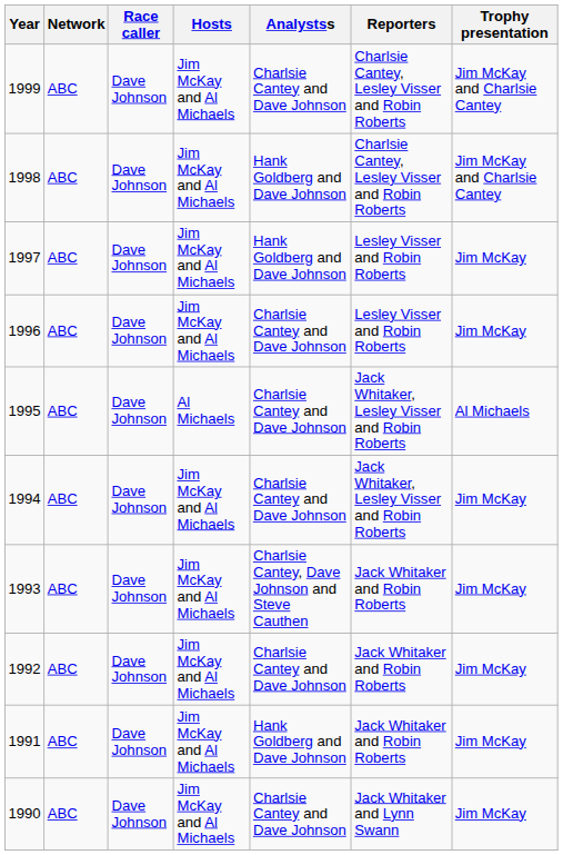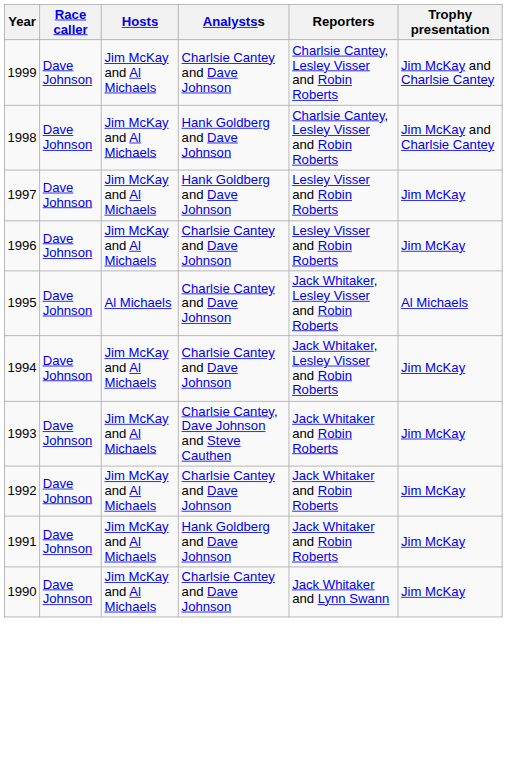 <table class="wikitable">
 <tr>
 <th>Year</th>
-<th>Network</th>
 <th><a href='#'>Race caller</a></th>
 <th><a href='#'>Hosts</a></th>
 <th><a href='#'>Analysts</a>s</th>
 <th>Reporters</th>
 <th>Trophy presentation</th>
 </tr>
 <tr>
 <td>1999</td>
-<td><a href='#'>ABC</a></td>
 <td><a href='#'>Dave Johnson</a></td>
 <td><a href='#'>Jim McKay</a> and <a href='#'>Al Michaels</a></td>
 <td><a href='#'>Charlsie Cantey</a> and <a href='#'>Dave Johnson</a></td>
 <td><a href='#'>Charlsie Cantey</a>, <a href='#'>Lesley Visser</a> and <a href='#'>Robin Roberts</a></td>
 <td><a href='#'>Jim McKay</a> and <a href='#'>Charlsie Cantey</a></td>
 </tr>
 <tr>
 <td>1998</td>
-<td><a href='#'>ABC</a></td>
 <td><a href='#'>Dave Johnson</a></td>
 <td><a href='#'>Jim McKay</a> and <a href='#'>Al Michaels</a></td>
 <td><a href='#'>Hank Goldberg</a> and <a href='#'>Dave Johnson</a></td>
 <td><a href='#'>Charlsie Cantey</a>, <a href='#'>Lesley Visser</a> and <a href='#'>Robin Roberts</a></td>
 <td><a href='#'>Jim McKay</a> and <a href='#'>Charlsie Cantey</a></td>
 </tr>
 <tr>
 <td>1997</td>
-<td><a href='#'>ABC</a></td>
 <td><a href='#'>Dave Johnson</a></td>
 <td><a href='#'>Jim McKay</a> and <a href='#'>Al Michaels</a></td>
 <td><a href='#'>Hank Goldberg</a> and <a href='#'>Dave Johnson</a></td>
 <td><a href='#'>Lesley Visser</a> and <a href='#'>Robin Roberts</a></td>
 <td><a href='#'>Jim McKay</a></td>
 </tr>
 <tr>
 <td>1996</td>
-<td><a href='#'>ABC</a></td>
 <td><a href='#'>Dave Johnson</a></td>
 <td><a href='#'>Jim McKay</a> and <a href='#'>Al Michaels</a></td>
 <td><a href='#'>Charlsie Cantey</a> and <a href='#'>Dave Johnson</a></td>
 <td><a href='#'>Lesley Visser</a> and <a href='#'>Robin Roberts</a></td>
 <td><a href='#'>Jim McKay</a></td>
 </tr>
 <tr>
 <td>1995</td>
-<td><a href='#'>ABC</a></td>
 <td><a href='#'>Dave Johnson</a></td>
 <td><a href='#'>Al Michaels</a></td>
 <td><a href='#'>Charlsie Cantey</a> and <a href='#'>Dave Johnson</a></td>
 <td><a href='#'>Jack Whitaker</a>, <a href='#'>Lesley Visser</a> and <a href='#'>Robin Roberts</a></td>
 <td><a href='#'>Al Michaels</a></td>
 </tr>
 <tr>
 <td>1994</td>
-<td><a href='#'>ABC</a></td>
 <td><a href='#'>Dave Johnson</a></td>
 <td><a href='#'>Jim McKay</a> and <a href='#'>Al Michaels</a></td>
 <td><a href='#'>Charlsie Cantey</a> and <a href='#'>Dave Johnson</a></td>
 <td><a href='#'>Jack Whitaker</a>, <a href='#'>Lesley Visser</a> and <a href='#'>Robin Roberts</a></td>
 <td><a href='#'>Jim McKay</a></td>
 </tr>
 <tr>
 <td>1993</td>
-<td><a href='#'>ABC</a></td>
 <td><a href='#'>Dave Johnson</a></td>
 <td><a href='#'>Jim McKay</a> and <a href='#'>Al Michaels</a></td>
 <td><a href='#'>Charlsie Cantey</a>, <a href='#'>Dave Johnson</a> and <a href='#'>Steve Cauthen</a></td>
 <td><a href='#'>Jack Whitaker</a> and <a href='#'>Robin Roberts</a></td>
 <td><a href='#'>Jim McKay</a></td>
 </tr>
 <tr>
 <td>1992</td>
-<td><a href='#'>ABC</a></td>
 <td><a href='#'>Dave Johnson</a></td>
 <td><a href='#'>Jim McKay</a> and <a href='#'>Al Michaels</a></td>
 <td><a href='#'>Charlsie Cantey</a> and <a href='#'>Dave Johnson</a></td>
 <td><a href='#'>Jack Whitaker</a>  and <a href='#'>Robin Roberts</a></td>
 <td><a href='#'>Jim McKay</a></td>
 </tr>
 <tr>
 <td>1991</td>
-<td><a href='#'>ABC</a></td>
 <td><a href='#'>Dave Johnson</a></td>
 <td><a href='#'>Jim McKay</a> and <a href='#'>Al Michaels</a></td>
 <td><a href='#'>Hank Goldberg</a> and <a href='#'>Dave Johnson</a></td>
 <td><a href='#'>Jack Whitaker</a> and <a href='#'>Robin Roberts</a></td>
 <td><a href='#'>Jim McKay</a></td>
 </tr>
 <tr>
 <td>1990</td>
-<td><a href='#'>ABC</a></td>
 <td><a href='#'>Dave Johnson</a></td>
 <td><a href='#'>Jim McKay</a> and <a href='#'>Al Michaels</a></td>
 <td><a href='#'>Charlsie Cantey</a> and <a href='#'>Dave Johnson</a></td>
 <td><a href='#'>Jack Whitaker</a> and <a href='#'>Lynn Swann</a></td>
 <td><a href='#'>Jim McKay</a></td>
 </tr>
 </table>
